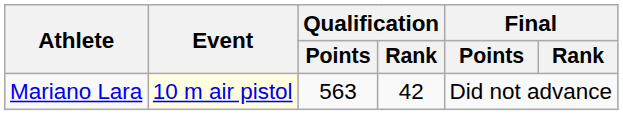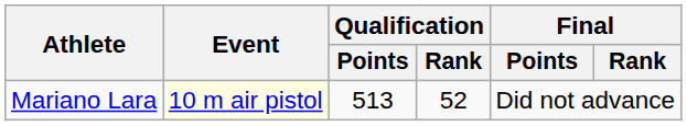 <table class="wikitable" style="font-size:90%">
 <tr>
 <th rowspan="2">Athlete</th>
 <th rowspan="2">Event</th>
 <th colspan=2>Qualification</th>
 <th colspan=2>Final</th>
 </tr>
 <tr style="font-size:95%">
 <th>Points</th>
 <th>Rank</th>
 <th>Points</th>
 <th>Rank</th>
 </tr>
 <tr align=center>
 <td align=left><a href='#'>Mariano Lara</a></td>
 <td align=left style="background: lightyellow;"><a href='#'>10 m air pistol</a></td>
-<td>563</td>
-<td>42</td>
+<td>513</td>
+<td>52</td>
 <td colspan=2>Did not advance</td>
 </tr>
 </table>
